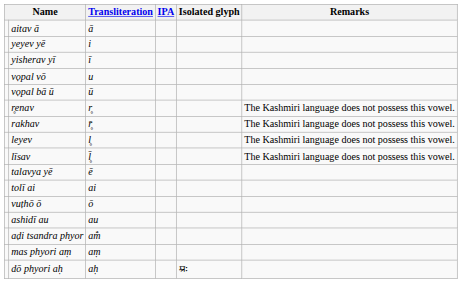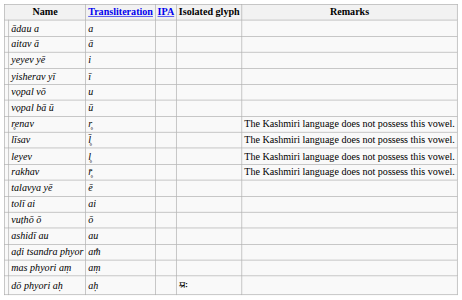 <table class="wikitable">
 <tr>
 <th colspan="2">Name</th>
 <th><a href='#'>Transliteration</a></th>
 <th><a href='#'>IPA</a></th>
 <th>Isolated glyph</th>
 <th>Remarks</th>
+</tr>
+<tr>
+<td></td>
+<td><em>ādau a</em></td>
+<td><em>a</em></td>
+<td></td>
+<td></td>
+<td></td>
 </tr>
 <tr>
 <td></td>
 <td><em>aitav ā</em></td>
 <td><em>ā</em></td>
 <td></td>
 <td></td>
 <td></td>
 </tr>
 <tr>
 <td></td>
 <td><em>yeyev yē</em></td>
 <td><em>i</em></td>
 <td></td>
 <td></td>
 <td></td>
 </tr>
 <tr>
 <td></td>
 <td><em>yisherav yī</em></td>
 <td><em>ī</em></td>
 <td></td>
 <td></td>
 <td></td>
 </tr>
 <tr>
 <td></td>
 <td><em>vọpal vō</em></td>
 <td><em>u</em></td>
 <td></td>
 <td></td>
 <td></td>
 </tr>
 <tr>
 <td></td>
 <td><em>vọpal bā ū</em></td>
 <td><em>ū</em></td>
 <td></td>
 <td></td>
 <td></td>
 </tr>
 <tr>
 <td></td>
 <td><em>r̥enav</em></td>
 <td><em>r̥</em></td>
 <td></td>
 <td></td>
 <td>The Kashmiri language does not possess this vowel.</td>
 </tr>
 <tr>
 <td></td>
-<td><em>rakhav</em></td>
-<td><em>r̥̄</em></td>
+<td><em>līsav</em></td>
+<td><em>l̥̄</em></td>
 <td></td>
 <td></td>
 <td>The Kashmiri language does not possess this vowel.</td>
 </tr>
 <tr>
 <td></td>
 <td><em>leyev</em></td>
 <td><em>l̥</em></td>
 <td></td>
 <td></td>
 <td>The Kashmiri language does not possess this vowel.</td>
 </tr>
 <tr>
 <td></td>
-<td><em>līsav</em></td>
-<td><em>l̥̄</em></td>
+<td><em>rakhav</em></td>
+<td><em>r̥̄</em></td>
 <td></td>
 <td></td>
 <td>The Kashmiri language does not possess this vowel.</td>
 </tr>
 <tr>
 <td></td>
 <td><em>talavya yē</em></td>
 <td><em>ē</em></td>
 <td></td>
 <td></td>
 <td></td>
 </tr>
 <tr>
 <td></td>
 <td><em>tolī ai</em></td>
 <td><em>ai</em></td>
 <td></td>
 <td></td>
 <td></td>
 </tr>
 <tr>
 <td></td>
 <td><em>vuṭhō ō</em></td>
 <td><em>ō</em></td>
 <td></td>
 <td></td>
 <td></td>
 </tr>
 <tr>
 <td></td>
 <td><em>ashidī au</em></td>
 <td><em>au</em></td>
 <td></td>
 <td></td>
 <td></td>
 </tr>
 <tr>
 <td></td>
 <td><em>aḍi tsandra phyor</em></td>
 <td><em>am̐</em></td>
 <td></td>
 <td></td>
 <td></td>
 </tr>
 <tr>
 <td></td>
 <td><em>mas phyori aṃ</em></td>
 <td><em>aṃ</em></td>
 <td></td>
 <td></td>
 <td></td>
 </tr>
 <tr>
 <td></td>
 <td><em>dō phyori aḥ</em></td>
 <td><em>aḥ</em></td>
 <td></td>
 <td>𑆃𑆂</td>
 <td></td>
 </tr>
 </table>
